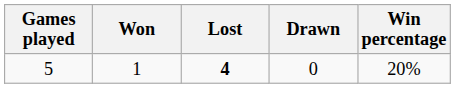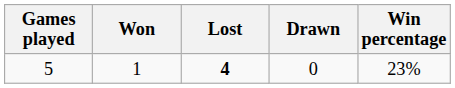 <table class="wikitable" style="text-align:center">
 <tr>
 <th width="70">Games played</th>
 <th width="70">Won</th>
 <th width="70">Lost</th>
 <th width="70">Drawn</th>
 <th width="70">Win percentage</th>
 </tr>
 <tr>
 <td>5</td>
 <td>1</td>
 <td><strong>4</strong></td>
 <td>0</td>
-<td>20%</td>
+<td>23%</td>
 </tr>
 </table>
